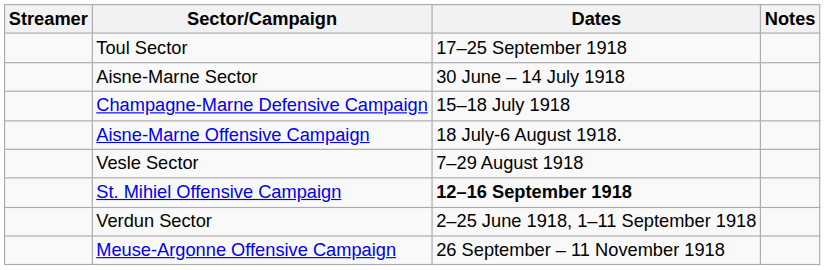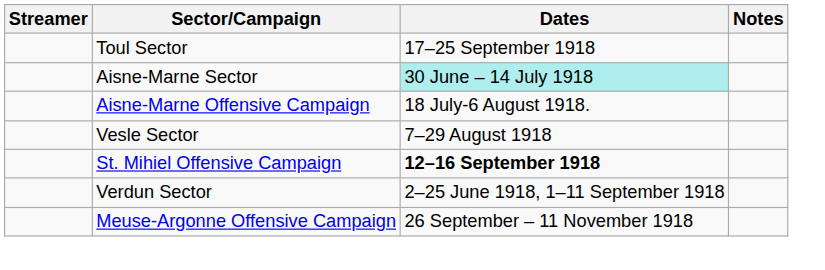 <table class="wikitable">
 <tr>
 <th>Streamer</th>
 <th>Sector/Campaign</th>
 <th>Dates</th>
 <th>Notes</th>
 </tr>
 <tr>
 <td></td>
 <td>Toul Sector</td>
 <td>17–25 September 1918</td>
 <td></td>
 </tr>
 <tr>
 <td></td>
 <td>Aisne-Marne Sector</td>
-<td>30 June – 14 July 1918</td>
-<td></td>
-</tr>
-<tr>
-<td></td>
-<td><a href='#'>Champagne-Marne Defensive Campaign</a></td>
-<td>15–18 July 1918</td>
+<td style="background: paleturquoise;">30 June – 14 July 1918</td>
 <td></td>
 </tr>
 <tr>
 <td></td>
 <td><a href='#'>Aisne-Marne Offensive Campaign</a></td>
 <td>18 July-6 August 1918.</td>
 <td></td>
 </tr>
 <tr>
 <td></td>
 <td>Vesle Sector</td>
 <td>7–29 August 1918</td>
 <td></td>
 </tr>
 <tr>
 <td></td>
 <td><a href='#'>St. Mihiel Offensive Campaign</a></td>
 <td><strong>12–16 September 1918</strong></td>
 <td></td>
 </tr>
 <tr>
 <td></td>
 <td>Verdun Sector</td>
 <td>2–25 June 1918, 1–11 September 1918</td>
 <td></td>
 </tr>
 <tr>
 <td></td>
 <td><a href='#'>Meuse-Argonne Offensive Campaign</a></td>
 <td>26 September – 11 November 1918</td>
 <td></td>
 </tr>
 </table>
